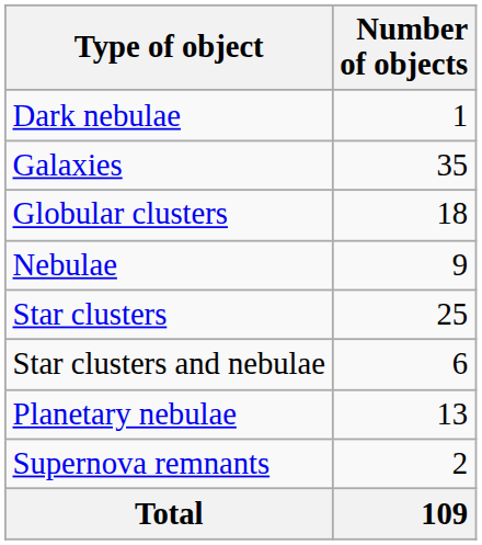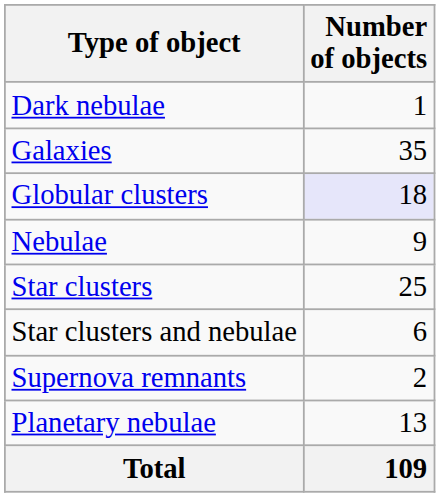 <table class="wikitable">
 <tr>
 <th>Type of object</th>
 <th style="text-align:right;">Number <br>of objects</th>
 </tr>
 <tr>
 <td><a href='#'>Dark nebulae</a></td>
 <td style="text-align:right;">1</td>
 </tr>
 <tr>
 <td><a href='#'>Galaxies</a></td>
 <td style="text-align:right;">35</td>
 </tr>
 <tr>
 <td><a href='#'>Globular clusters</a></td>
-<td style="text-align:right;">18</td>
+<td style="background: lavender; text-align:right;">18</td>
 </tr>
 <tr>
 <td><a href='#'>Nebulae</a></td>
 <td style="text-align:right;">9</td>
 </tr>
 <tr>
 <td><a href='#'>Star clusters</a></td>
 <td style="text-align:right;">25</td>
 </tr>
 <tr>
 <td>Star clusters and nebulae</td>
 <td style="text-align:right;">6</td>
 </tr>
 <tr>
+<td><a href='#'>Supernova remnants</a></td>
+<td style="text-align:right;">2</td>
+</tr>
+<tr>
 <td><a href='#'>Planetary nebulae</a></td>
 <td style="text-align:right;">13</td>
-</tr>
-<tr>
-<td><a href='#'>Supernova remnants</a></td>
-<td style="text-align:right;">2</td>
 </tr>
 <tr>
 <th>Total</th>
 <th style="text-align:right;">109</th>
 </tr>
 </table>
